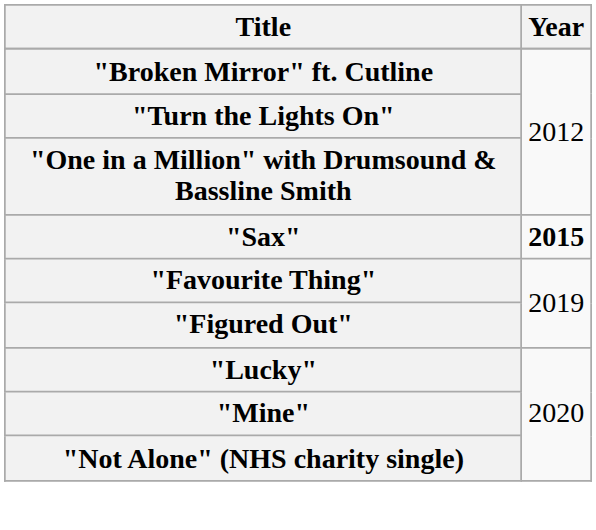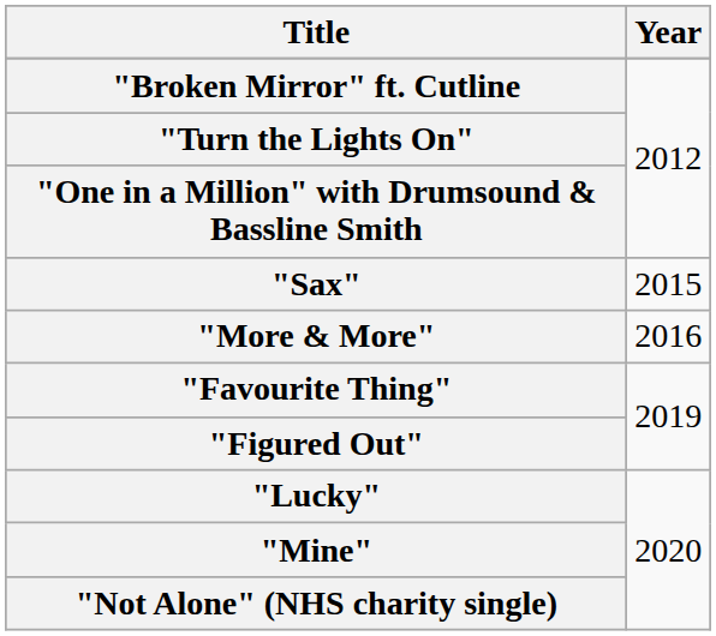 <table class="wikitable plainrowheaders">
 <tr>
 <th scope="col" style="width:18em;">Title</th>
 <th scope="col" style="width:1em;">Year</th>
 </tr>
 <tr>
 </tr>
 <tr>
 <th scope="row">"Broken Mirror" ft. Cutline</th>
 <td rowspan="3">2012</td>
 </tr>
 <tr>
 <th scope="row">"Turn the Lights On"</th>
 </tr>
 <tr>
 <th scope="row">"One in a Million" with Drumsound & Bassline Smith</th>
 </tr>
 <tr>
 <th scope="row">"Sax"</th>
-<td><strong>2015</strong></td>
+<td>2015</td>
+</tr>
+<tr>
+<th scope="row">"More & More"</th>
+<td>2016</td>
 </tr>
 <tr>
 <th scope="row">"Favourite Thing"</th>
 <td rowspan="2">2019</td>
 </tr>
 <tr>
 <th scope="row">"Figured Out"</th>
 </tr>
 <tr>
 <th scope="row">"Lucky"</th>
 <td rowspan="3">2020</td>
 </tr>
 <tr>
 <th scope="row">"Mine"</th>
 </tr>
 <tr>
 <th scope="row">"Not Alone" (NHS charity single)</th>
 </tr>
 </table>
